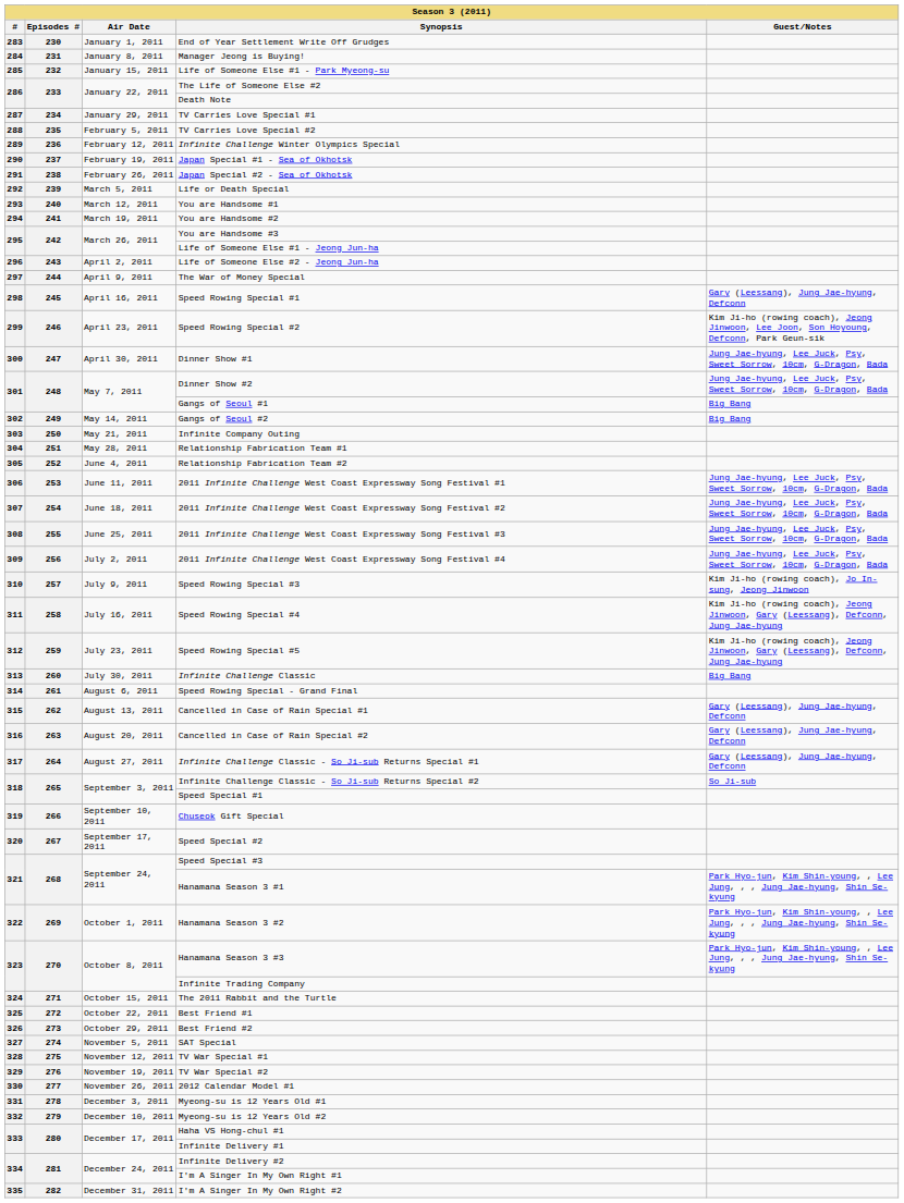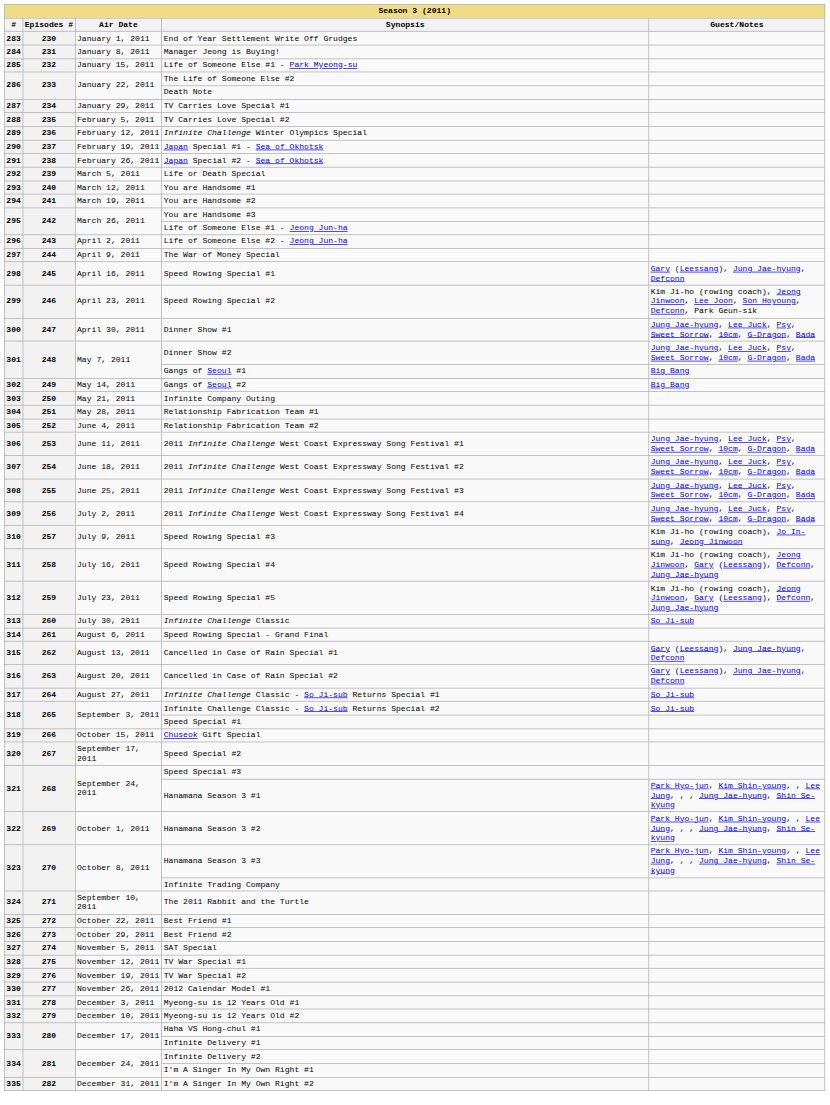 <table Class="wikitable" style="font-size: 90%;">
 <tr>
 <th Colspan="5" style="background:#F0DC82;">Season 3 (2011)</th>
 </tr>
 <tr>
 <th>#</th>
 <th>Episodes #</th>
 <th width=120>Air Date</th>
 <th width=700>Synopsis</th>
 <th width=250>Guest/Notes</th>
 </tr>
 <tr>
 <th>283</th>
 <th>230</th>
 <td>January 1, 2011</td>
 <td>End of Year Settlement Write Off Grudges</td>
 <td></td>
 </tr>
 <tr>
 <th>284</th>
 <th>231</th>
 <td>January 8, 2011</td>
 <td>Manager Jeong is Buying!</td>
 <td></td>
 </tr>
 <tr>
 <th>285</th>
 <th>232</th>
 <td>January 15, 2011</td>
 <td>Life of Someone Else #1 - <a href='#'>Park Myeong-su</a></td>
 <td></td>
 </tr>
 <tr>
 <th rowspan = "2">286</th>
 <th rowspan = "2">233</th>
 <td rowspan = "2">January 22, 2011</td>
 <td>The Life of Someone Else #2</td>
 <td></td>
 </tr>
 <tr>
 <td>Death Note</td>
 <td></td>
 </tr>
 <tr>
 <th>287</th>
 <th>234</th>
 <td>January 29, 2011</td>
 <td>TV Carries Love Special #1</td>
 <td></td>
 </tr>
 <tr>
 <th>288</th>
 <th>235</th>
 <td>February 5, 2011</td>
 <td>TV Carries Love Special #2</td>
 <td></td>
 </tr>
 <tr>
 <th>289</th>
 <th>236</th>
 <td>February 12, 2011</td>
 <td><em>Infinite Challenge</em> Winter Olympics Special</td>
 <td></td>
 </tr>
 <tr>
 <th>290</th>
 <th>237</th>
 <td>February 19, 2011</td>
 <td><a href='#'>Japan</a> Special #1 - <a href='#'>Sea of Okhotsk</a></td>
 <td></td>
 </tr>
 <tr>
 <th>291</th>
 <th>238</th>
 <td>February 26, 2011</td>
 <td><a href='#'>Japan</a> Special #2 - <a href='#'>Sea of Okhotsk</a></td>
 <td></td>
 </tr>
 <tr>
 <th>292</th>
 <th>239</th>
 <td>March 5, 2011</td>
 <td>Life or Death Special</td>
 <td></td>
 </tr>
 <tr>
 <th>293</th>
 <th>240</th>
 <td>March 12, 2011</td>
 <td>You are Handsome #1</td>
 <td></td>
 </tr>
 <tr>
 <th>294</th>
 <th>241</th>
 <td>March 19, 2011</td>
 <td>You are Handsome #2</td>
 <td></td>
 </tr>
 <tr>
 <th rowspan = "2">295</th>
 <th rowspan = "2">242</th>
 <td rowspan = "2">March 26, 2011</td>
 <td>You are Handsome #3</td>
 <td></td>
 </tr>
 <tr>
 <td>Life of Someone Else #1 - <a href='#'>Jeong Jun-ha</a></td>
 <td></td>
 </tr>
 <tr>
 <th>296</th>
 <th>243</th>
 <td>April 2, 2011</td>
 <td>Life of Someone Else #2 - <a href='#'>Jeong Jun-ha</a></td>
 <td></td>
 </tr>
 <tr>
 <th>297</th>
 <th>244</th>
 <td>April 9, 2011</td>
 <td>The War of Money Special</td>
 <td></td>
 </tr>
 <tr>
 <th>298</th>
 <th>245</th>
 <td>April 16, 2011</td>
 <td>Speed Rowing Special #1</td>
 <td><a href='#'>Gary</a> (<a href='#'>Leessang</a>), <a href='#'>Jung Jae-hyung</a>, <a href='#'>Defconn</a></td>
 </tr>
 <tr>
 <th>299</th>
 <th>246</th>
 <td>April 23, 2011</td>
 <td>Speed Rowing Special #2</td>
 <td>Kim Ji-ho (rowing coach), <a href='#'>Jeong Jinwoon</a>, <a href='#'>Lee Joon</a>, <a href='#'>Son Hoyoung</a>, <a href='#'>Defconn</a>, Park Geun-sik</td>
 </tr>
 <tr>
 <th>300</th>
 <th>247</th>
 <td>April 30, 2011</td>
 <td>Dinner Show #1</td>
 <td><a href='#'>Jung Jae-hyung</a>, <a href='#'>Lee Juck</a>, <a href='#'>Psy</a>, <a href='#'>Sweet Sorrow</a>, <a href='#'>10cm</a>, <a href='#'>G-Dragon</a>, <a href='#'>Bada</a></td>
 </tr>
 <tr>
 <th rowspan = "2">301</th>
 <th rowspan = "2">248</th>
 <td rowspan = "2">May 7, 2011</td>
 <td>Dinner Show #2</td>
 <td><a href='#'>Jung Jae-hyung</a>, <a href='#'>Lee Juck</a>, <a href='#'>Psy</a>, <a href='#'>Sweet Sorrow</a>, <a href='#'>10cm</a>, <a href='#'>G-Dragon</a>, <a href='#'>Bada</a></td>
 </tr>
 <tr>
 <td>Gangs of <a href='#'>Seoul</a> #1</td>
 <td><a href='#'>Big Bang</a></td>
 </tr>
 <tr>
 <th>302</th>
 <th>249</th>
 <td>May 14, 2011</td>
 <td>Gangs of <a href='#'>Seoul</a> #2</td>
 <td><a href='#'>Big Bang</a></td>
 </tr>
 <tr>
 <th>303</th>
 <th>250</th>
 <td>May 21, 2011</td>
 <td>Infinite Company Outing</td>
 <td></td>
 </tr>
 <tr>
 <th>304</th>
 <th>251</th>
 <td>May 28, 2011</td>
 <td>Relationship Fabrication Team #1</td>
 <td></td>
 </tr>
 <tr>
 <th>305</th>
 <th>252</th>
 <td>June 4, 2011</td>
 <td>Relationship Fabrication Team #2</td>
 <td></td>
 </tr>
 <tr>
 <th>306</th>
 <th>253</th>
 <td>June 11, 2011</td>
 <td>2011 <em>Infinite Challenge</em> West Coast Expressway Song Festival #1</td>
 <td><a href='#'>Jung Jae-hyung</a>, <a href='#'>Lee Juck</a>, <a href='#'>Psy</a>, <a href='#'>Sweet Sorrow</a>, <a href='#'>10cm</a>, <a href='#'>G-Dragon</a>, <a href='#'>Bada</a></td>
 </tr>
 <tr>
 <th>307</th>
 <th>254</th>
 <td>June 18, 2011</td>
 <td>2011 <em>Infinite Challenge</em> West Coast Expressway Song Festival #2</td>
 <td><a href='#'>Jung Jae-hyung</a>, <a href='#'>Lee Juck</a>, <a href='#'>Psy</a>, <a href='#'>Sweet Sorrow</a>, <a href='#'>10cm</a>, <a href='#'>G-Dragon</a>, <a href='#'>Bada</a></td>
 </tr>
 <tr>
 <th>308</th>
 <th>255</th>
 <td>June 25, 2011</td>
 <td>2011 <em>Infinite Challenge</em> West Coast Expressway Song Festival #3</td>
 <td><a href='#'>Jung Jae-hyung</a>, <a href='#'>Lee Juck</a>, <a href='#'>Psy</a>, <a href='#'>Sweet Sorrow</a>, <a href='#'>10cm</a>, <a href='#'>G-Dragon</a>, <a href='#'>Bada</a></td>
 </tr>
 <tr>
 <th>309</th>
 <th>256</th>
 <td>July 2, 2011</td>
 <td>2011 <em>Infinite Challenge</em> West Coast Expressway Song Festival #4</td>
 <td><a href='#'>Jung Jae-hyung</a>, <a href='#'>Lee Juck</a>, <a href='#'>Psy</a>, <a href='#'>Sweet Sorrow</a>, <a href='#'>10cm</a>, <a href='#'>G-Dragon</a>, <a href='#'>Bada</a></td>
 </tr>
 <tr>
 <th>310</th>
 <th>257</th>
 <td>July 9, 2011</td>
 <td>Speed Rowing Special #3</td>
 <td>Kim Ji-ho (rowing coach), <a href='#'>Jo In-sung</a>, <a href='#'>Jeong Jinwoon</a></td>
 </tr>
 <tr>
 <th>311</th>
 <th>258</th>
 <td>July 16, 2011</td>
 <td>Speed Rowing Special #4</td>
 <td>Kim Ji-ho (rowing coach), <a href='#'>Jeong Jinwoon</a>, <a href='#'>Gary</a> (<a href='#'>Leessang</a>), <a href='#'>Defconn</a>, <a href='#'>Jung Jae-hyung</a></td>
 </tr>
 <tr>
 <th>312</th>
 <th>259</th>
 <td>July 23, 2011</td>
 <td>Speed Rowing Special #5</td>
 <td>Kim Ji-ho (rowing coach), <a href='#'>Jeong Jinwoon</a>, <a href='#'>Gary</a> (<a href='#'>Leessang</a>), <a href='#'>Defconn</a>, <a href='#'>Jung Jae-hyung</a></td>
 </tr>
 <tr>
 <th>313</th>
 <th>260</th>
 <td>July 30, 2011</td>
 <td><em>Infinite Challenge</em> Classic</td>
-<td><a href='#'>Big Bang</a></td>
+<td><a href='#'>So Ji-sub</a></td>
 </tr>
 <tr>
 <th>314</th>
 <th>261</th>
 <td>August 6, 2011</td>
 <td>Speed Rowing Special - Grand Final</td>
 <td></td>
 </tr>
 <tr>
 <th>315</th>
 <th>262</th>
 <td>August 13, 2011</td>
 <td>Cancelled in Case of Rain Special #1</td>
 <td><a href='#'>Gary</a> (<a href='#'>Leessang</a>), <a href='#'>Jung Jae-hyung</a>, <a href='#'>Defconn</a></td>
 </tr>
 <tr>
 <th>316</th>
 <th>263</th>
 <td>August 20, 2011</td>
 <td>Cancelled in Case of Rain Special #2</td>
 <td><a href='#'>Gary</a> (<a href='#'>Leessang</a>), <a href='#'>Jung Jae-hyung</a>, <a href='#'>Defconn</a></td>
 </tr>
 <tr>
 <th>317</th>
 <th>264</th>
 <td>August 27, 2011</td>
 <td><em>Infinite Challenge</em> Classic - <a href='#'>So Ji-sub</a> Returns Special #1</td>
-<td><a href='#'>Gary</a> (<a href='#'>Leessang</a>), <a href='#'>Jung Jae-hyung</a>, <a href='#'>Defconn</a></td>
+<td><a href='#'>So Ji-sub</a></td>
 </tr>
 <tr>
 <th rowspan = "2">318</th>
 <th rowspan = "2">265</th>
 <td rowspan = "2">September 3, 2011</td>
 <td>Infinite Challenge Classic - <a href='#'>So Ji-sub</a> Returns Special #2</td>
 <td><a href='#'>So Ji-sub</a></td>
 </tr>
 <tr>
 <td>Speed Special #1</td>
 <td></td>
 </tr>
 <tr>
 <th>319</th>
 <th>266</th>
-<td>September 10, 2011</td>
+<td>October 15, 2011</td>
 <td><a href='#'>Chuseok</a> Gift Special</td>
 <td></td>
 </tr>
 <tr>
 <th>320</th>
 <th>267</th>
 <td>September 17, 2011</td>
 <td>Speed Special #2</td>
 <td></td>
 </tr>
 <tr>
 <th rowspan = "2">321</th>
 <th rowspan = "2">268</th>
 <td rowspan = "2">September 24, 2011</td>
 <td>Speed Special #3</td>
 <td></td>
 </tr>
 <tr>
 <td>Hanamana Season 3 #1</td>
 <td><a href='#'>Park Hyo-jun</a>, <a href='#'>Kim Shin-young</a>, , <a href='#'>Lee Jung</a>, , , <a href='#'>Jung Jae-hyung</a>, <a href='#'>Shin Se-kyung</a></td>
 </tr>
 <tr>
 <th>322</th>
 <th>269</th>
 <td>October 1, 2011</td>
 <td>Hanamana Season 3 #2</td>
 <td><a href='#'>Park Hyo-jun</a>, <a href='#'>Kim Shin-young</a>, , <a href='#'>Lee Jung</a>, , , <a href='#'>Jung Jae-hyung</a>, <a href='#'>Shin Se-kyung</a></td>
 </tr>
 <tr>
 <th rowspan = "2">323</th>
 <th rowspan = "2">270</th>
 <td rowspan = "2">October 8, 2011</td>
 <td>Hanamana Season 3 #3</td>
 <td><a href='#'>Park Hyo-jun</a>, <a href='#'>Kim Shin-young</a>, , <a href='#'>Lee Jung</a>, , , <a href='#'>Jung Jae-hyung</a>, <a href='#'>Shin Se-kyung</a></td>
 </tr>
 <tr>
 <td>Infinite Trading Company</td>
 <td></td>
 </tr>
 <tr>
 <th>324</th>
 <th>271</th>
-<td>October 15, 2011</td>
+<td>September 10, 2011</td>
 <td>The 2011 Rabbit and the Turtle</td>
 <td></td>
 </tr>
 <tr>
 <th>325</th>
 <th>272</th>
 <td>October 22, 2011</td>
 <td>Best Friend #1</td>
 <td></td>
 </tr>
 <tr>
 <th>326</th>
 <th>273</th>
 <td>October 29, 2011</td>
 <td>Best Friend #2</td>
 <td></td>
 </tr>
 <tr>
 <th>327</th>
 <th>274</th>
 <td>November 5, 2011</td>
 <td>SAT Special</td>
 <td></td>
 </tr>
 <tr>
 <th>328</th>
 <th>275</th>
 <td>November 12, 2011</td>
 <td>TV War Special #1</td>
 <td></td>
 </tr>
 <tr>
 <th>329</th>
 <th>276</th>
 <td>November 19, 2011</td>
 <td>TV War Special #2</td>
 <td></td>
 </tr>
 <tr>
 <th>330</th>
 <th>277</th>
 <td>November 26, 2011</td>
 <td>2012 Calendar Model #1</td>
 <td></td>
 </tr>
 <tr>
 <th>331</th>
 <th>278</th>
 <td>December 3, 2011</td>
 <td>Myeong-su is 12 Years Old #1</td>
 <td></td>
 </tr>
 <tr>
 <th>332</th>
 <th>279</th>
 <td>December 10, 2011</td>
 <td>Myeong-su is 12 Years Old #2</td>
 <td></td>
 </tr>
 <tr>
 <th rowspan = "2">333</th>
 <th rowspan = "2">280</th>
 <td rowspan = "2">December 17, 2011</td>
 <td>Haha VS Hong-chul #1</td>
 <td></td>
 </tr>
 <tr>
 <td>Infinite Delivery #1</td>
 <td></td>
 </tr>
 <tr>
 <th rowspan = "2">334</th>
 <th rowspan = "2">281</th>
 <td rowspan = "2">December 24, 2011</td>
 <td>Infinite Delivery #2</td>
 <td></td>
 </tr>
 <tr>
 <td>I'm A Singer In My Own Right #1</td>
 <td></td>
 </tr>
 <tr>
 <th>335</th>
 <th>282</th>
 <td>December 31, 2011</td>
 <td>I'm A Singer In My Own Right #2</td>
 <td></td>
 </tr>
 </table>
